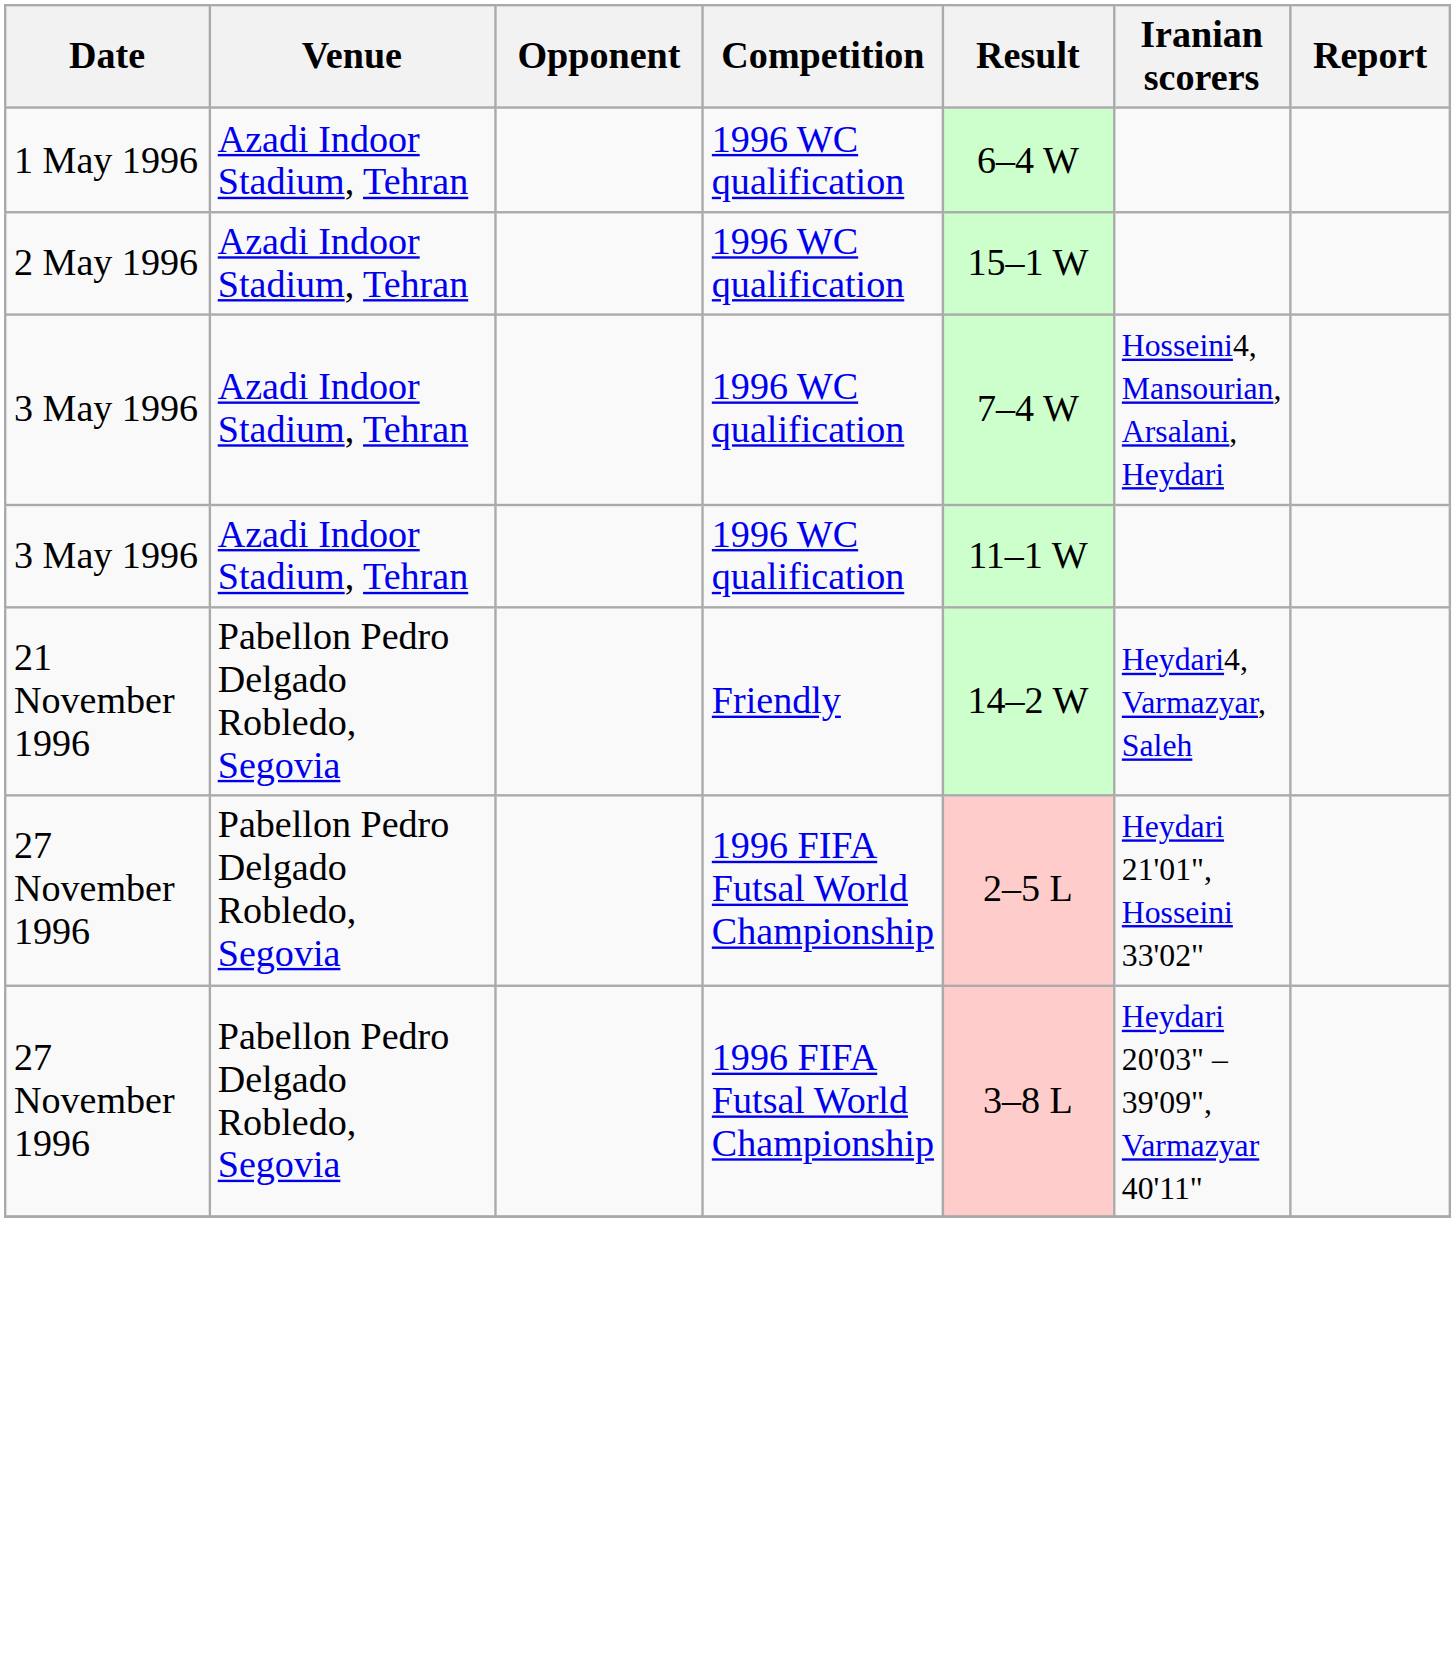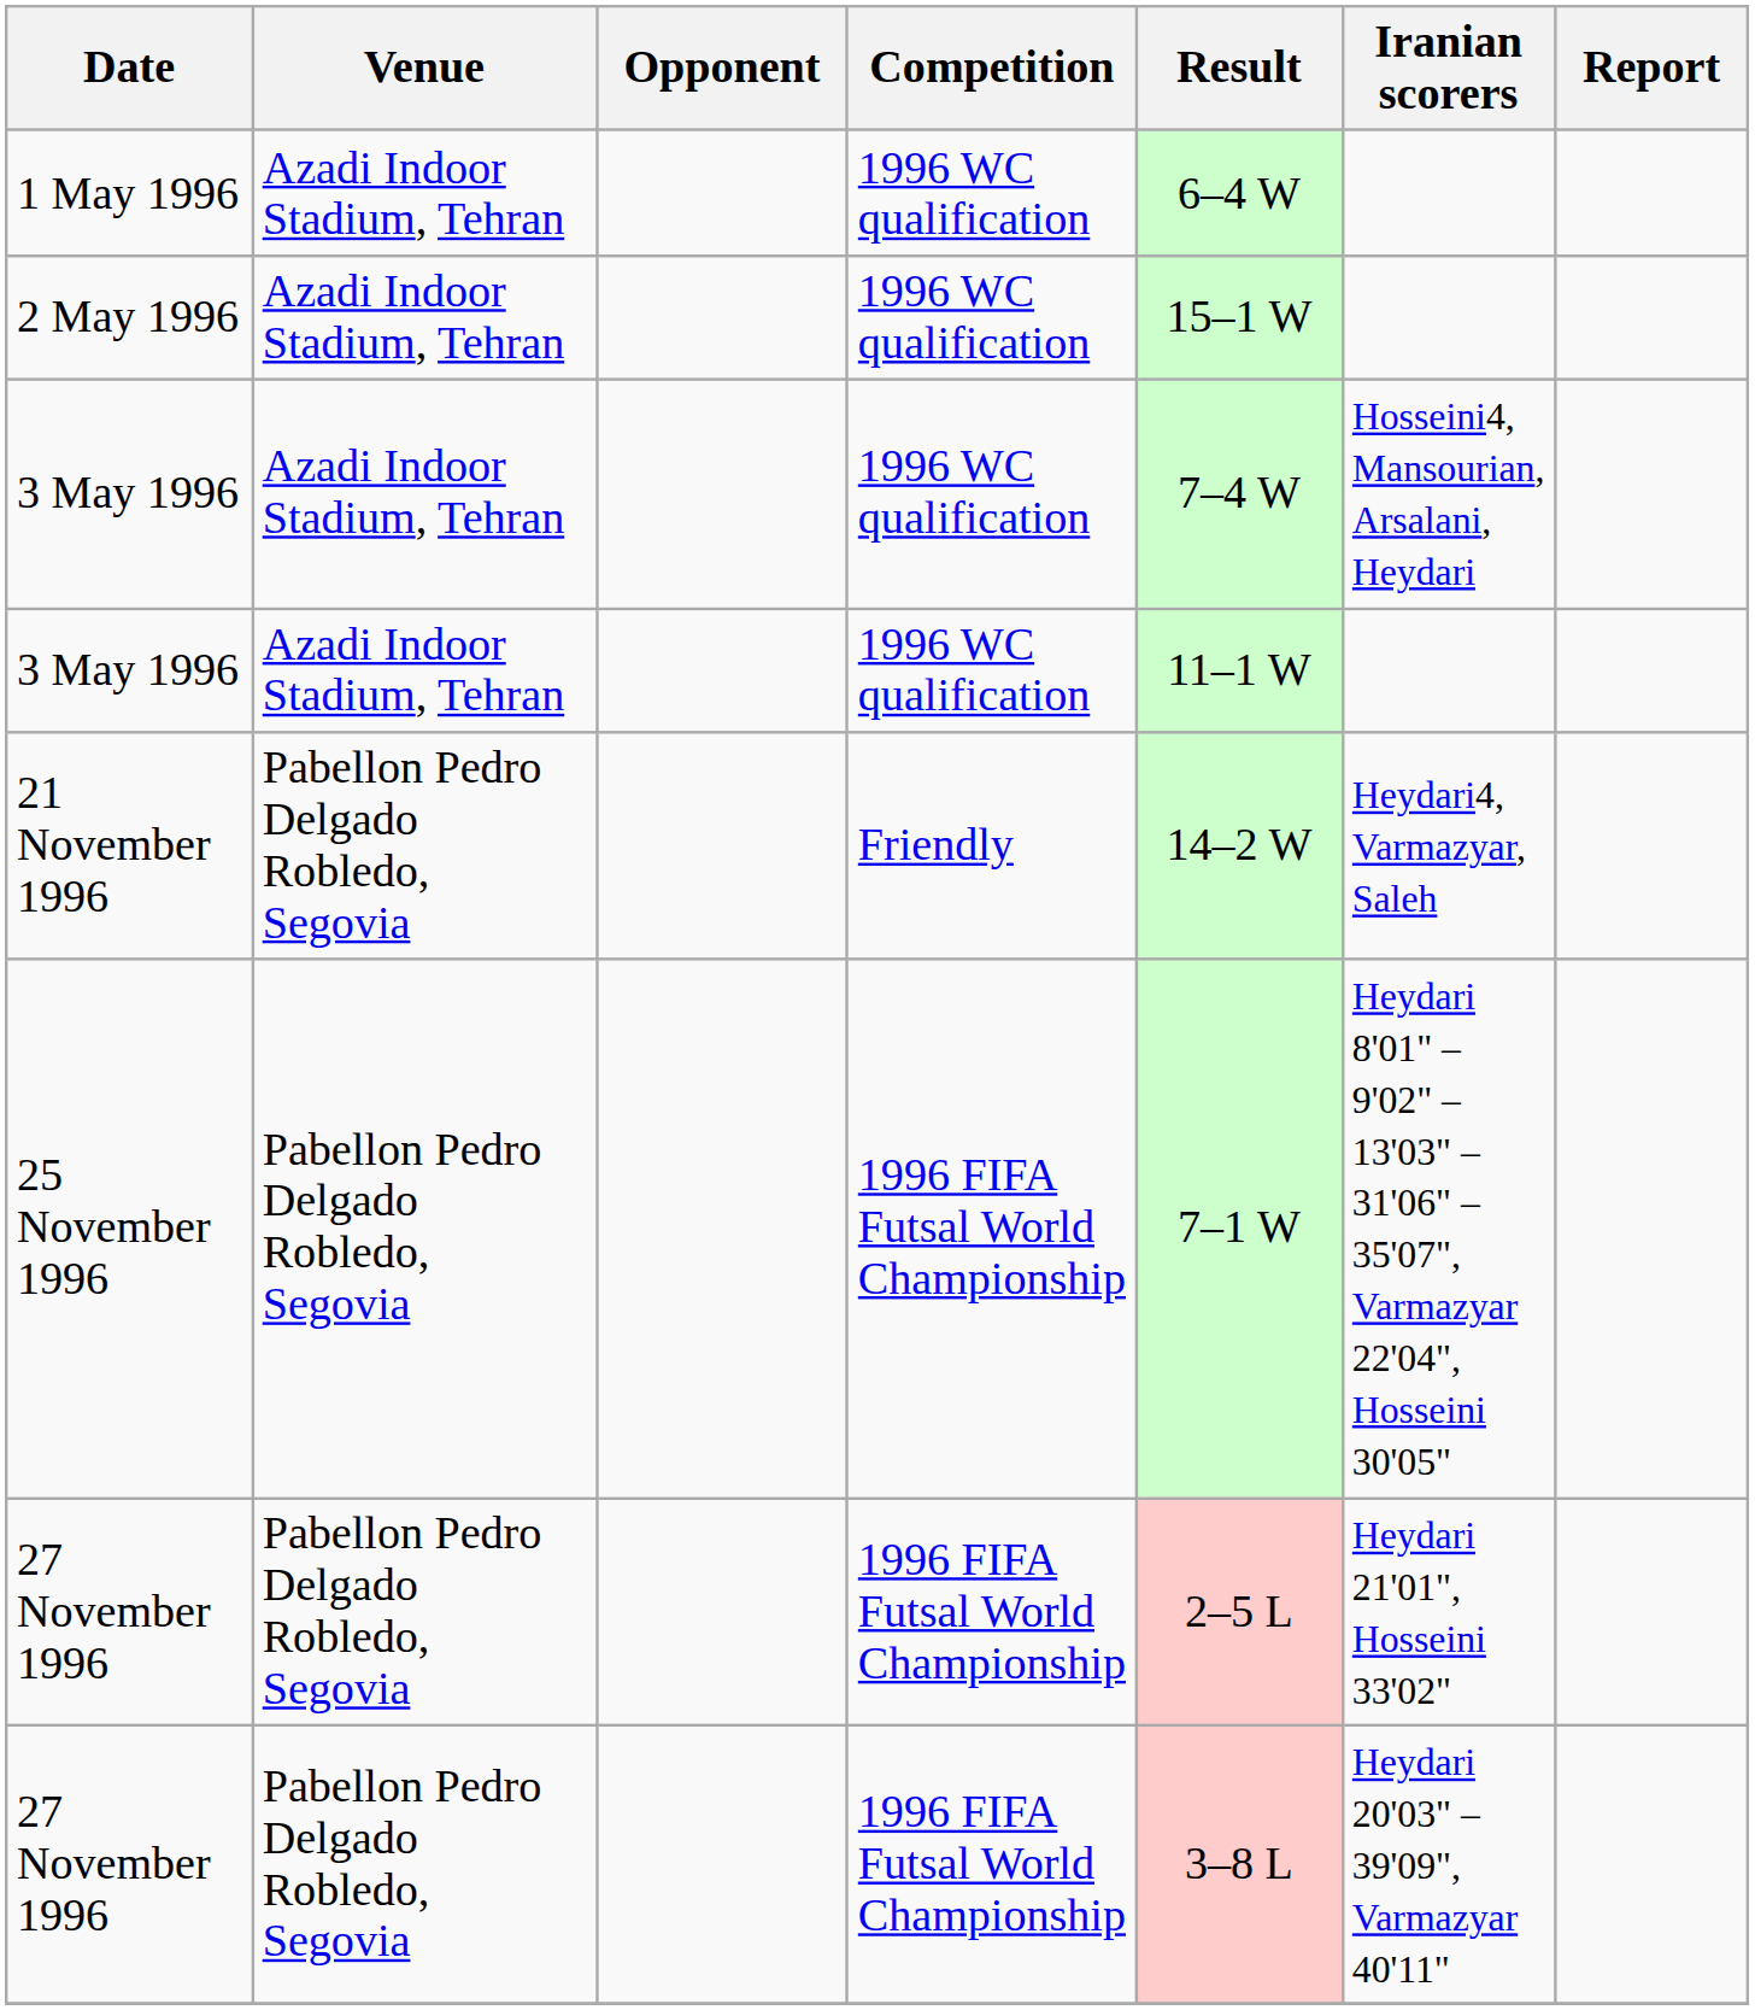 <table class="wikitable">
 <tr>
 <th width=115>Date</th>
 <th width=300>Venue</th>
 <th width=120>Opponent</th>
 <th>Competition</th>
 <th width=135>Result</th>
 <th>Iranian scorers</th>
 <th width=100>Report</th>
 </tr>
 <tr>
 <td>1 May 1996</td>
 <td> <a href='#'>Azadi Indoor Stadium</a>, <a href='#'>Tehran</a></td>
 <td></td>
 <td><a href='#'>1996 WC qualification</a></td>
 <td bgcolor=#ccffcc align=center>6–4 W</td>
 <td></td>
 <td align=center></td>
 </tr>
 <tr>
 <td>2 May 1996</td>
 <td> <a href='#'>Azadi Indoor Stadium</a>, <a href='#'>Tehran</a></td>
 <td></td>
 <td><a href='#'>1996 WC qualification</a></td>
 <td bgcolor=#ccffcc align=center>15–1 W</td>
 <td></td>
 <td align=center></td>
 </tr>
 <tr>
 <td>3 May 1996</td>
 <td> <a href='#'>Azadi Indoor Stadium</a>, <a href='#'>Tehran</a></td>
 <td></td>
 <td><a href='#'>1996 WC qualification</a></td>
 <td bgcolor=#ccffcc align=center>7–4 W</td>
 <td><small> <a href='#'>Hosseini</a>4, <a href='#'>Mansourian</a>, <a href='#'>Arsalani</a>, <a href='#'>Heydari</a> </small></td>
 <td align=center></td>
 </tr>
 <tr>
 <td>3 May 1996</td>
 <td> <a href='#'>Azadi Indoor Stadium</a>, <a href='#'>Tehran</a></td>
 <td></td>
 <td><a href='#'>1996 WC qualification</a></td>
 <td bgcolor=#ccffcc align=center>11–1 W</td>
 <td></td>
 <td align=center></td>
 </tr>
 <tr>
 <td>21 November 1996</td>
 <td> Pabellon Pedro Delgado Robledo, <a href='#'>Segovia</a></td>
 <td></td>
 <td><a href='#'>Friendly</a></td>
 <td bgcolor=#ccffcc align=center>14–2 W</td>
 <td><small> <a href='#'>Heydari</a>4, <a href='#'>Varmazyar</a>, <a href='#'>Saleh</a> </small></td>
 <td align=center></td>
 </tr>
 <tr>
+<td>25 November 1996</td>
+<td> Pabellon Pedro Delgado Robledo, <a href='#'>Segovia</a></td>
+<td></td>
+<td><a href='#'>1996 FIFA Futsal World Championship</a></td>
+<td bgcolor=#ccffcc align=center>7–1 W</td>
+<td><small> <a href='#'>Heydari</a> 8'01" – 9'02" – 13'03" – 31'06" – 35'07", <a href='#'>Varmazyar</a> 22'04", <a href='#'>Hosseini</a> 30'05" </small></td>
+<td align=center></td>
+</tr>
+<tr>
 <td>27 November 1996</td>
 <td> Pabellon Pedro Delgado Robledo, <a href='#'>Segovia</a></td>
 <td></td>
 <td><a href='#'>1996 FIFA Futsal World Championship</a></td>
 <td bgcolor=#FFCCCC align=center>2–5 L</td>
 <td><small> <a href='#'>Heydari</a> 21'01", <a href='#'>Hosseini</a> 33'02" </small></td>
 <td align=center></td>
 </tr>
 <tr>
 <td>27 November 1996</td>
 <td> Pabellon Pedro Delgado Robledo, <a href='#'>Segovia</a></td>
 <td></td>
 <td><a href='#'>1996 FIFA Futsal World Championship</a></td>
 <td bgcolor=#FFCCCC align=center>3–8 L</td>
 <td><small> <a href='#'>Heydari</a> 20'03" – 39'09", <a href='#'>Varmazyar</a> 40'11" </small></td>
 <td align=center></td>
 </tr>
 <tr>
 </tr>
 </table>
